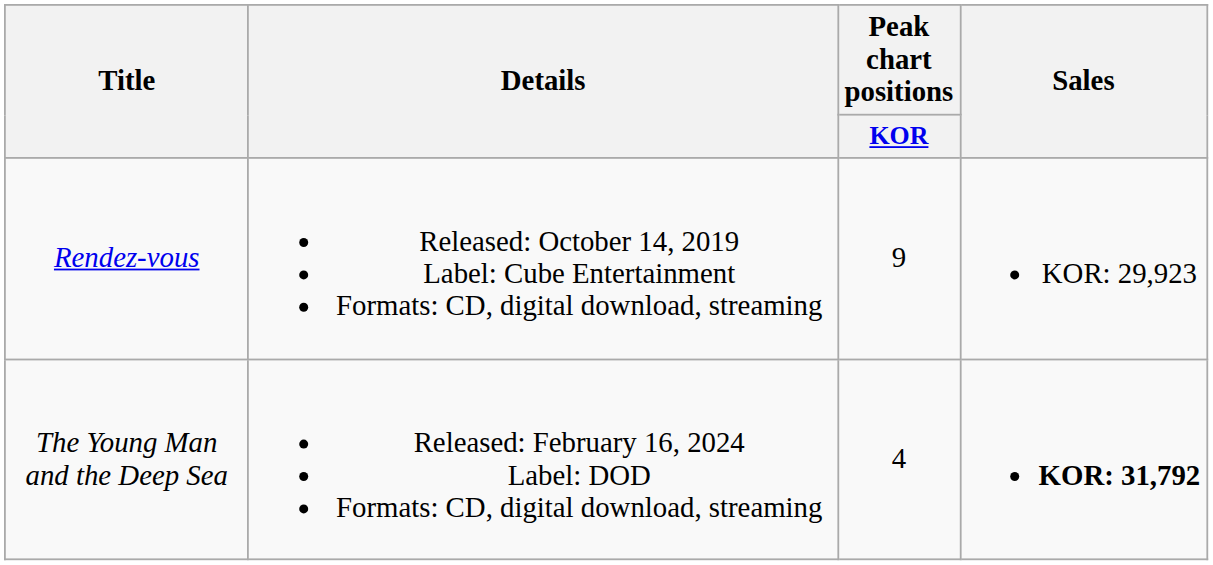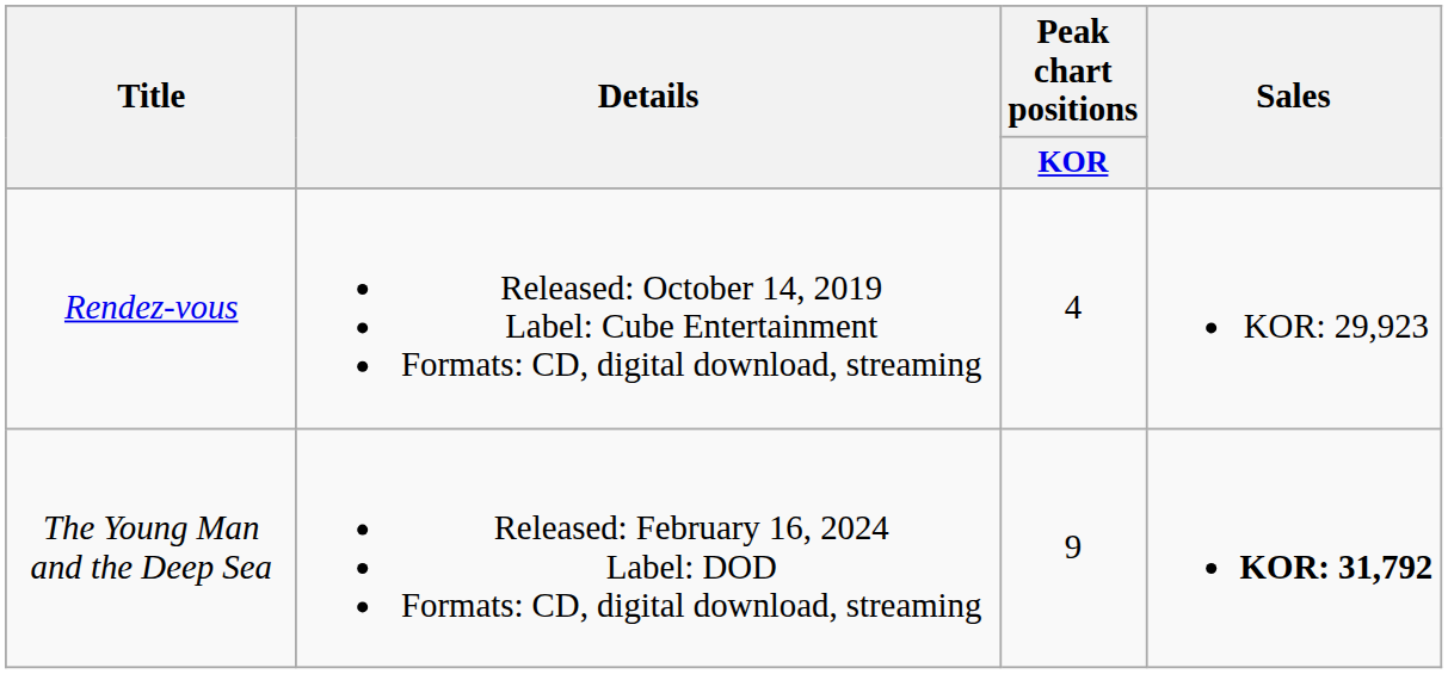 <table class="wikitable plainrowheaders" style="text-align:center;">
 <tr>
 <th scope="col" rowspan="2" style="width:8em;">Title</th>
 <th scope="col" rowspan="2" style="width:20em;">Details</th>
 <th scope="col">Peak chart positions</th>
 <th scope="col" rowspan="2">Sales</th>
 </tr>
 <tr>
 <th scope="col" style="width:3em;font-size:90%;"><a href='#'>KOR</a><br></th>
 </tr>
 <tr>
 <td scope="row"><em><a href='#'>Rendez-vous</a></em></td>
 <td><br><ul><li>Released: October 14, 2019</li><li>Label: Cube Entertainment</li><li>Formats: CD, digital download, streaming</li></ul></td>
-<td>9</td>
+<td>4</td>
 <td><br><ul><li>KOR: 29,923</li></ul></td>
 </tr>
 <tr>
 <td scope="row"><em>The Young Man and the Deep Sea</em></td>
 <td><br><ul><li>Released: February 16, 2024</li><li>Label: DOD</li><li>Formats: CD, digital download, streaming</li></ul></td>
-<td>4</td>
+<td>9</td>
 <td><strong><br><ul><li>KOR: 31,792</li></ul></strong></td>
 </tr>
 </table>
